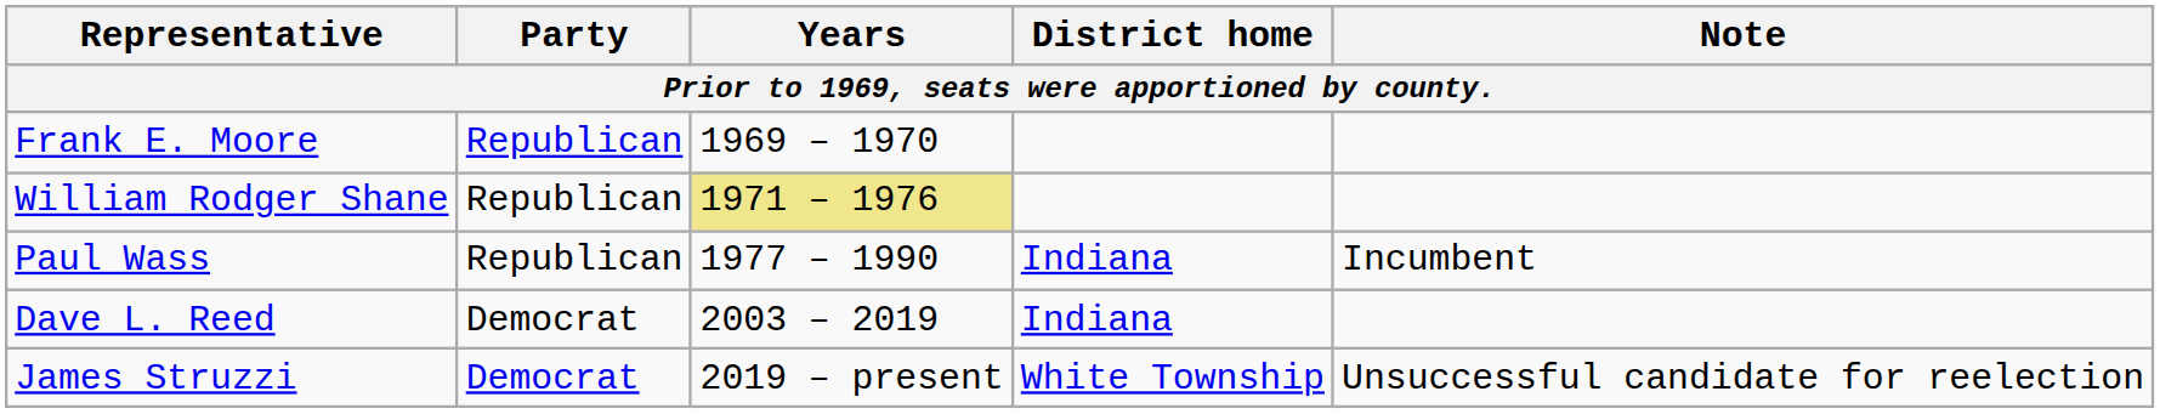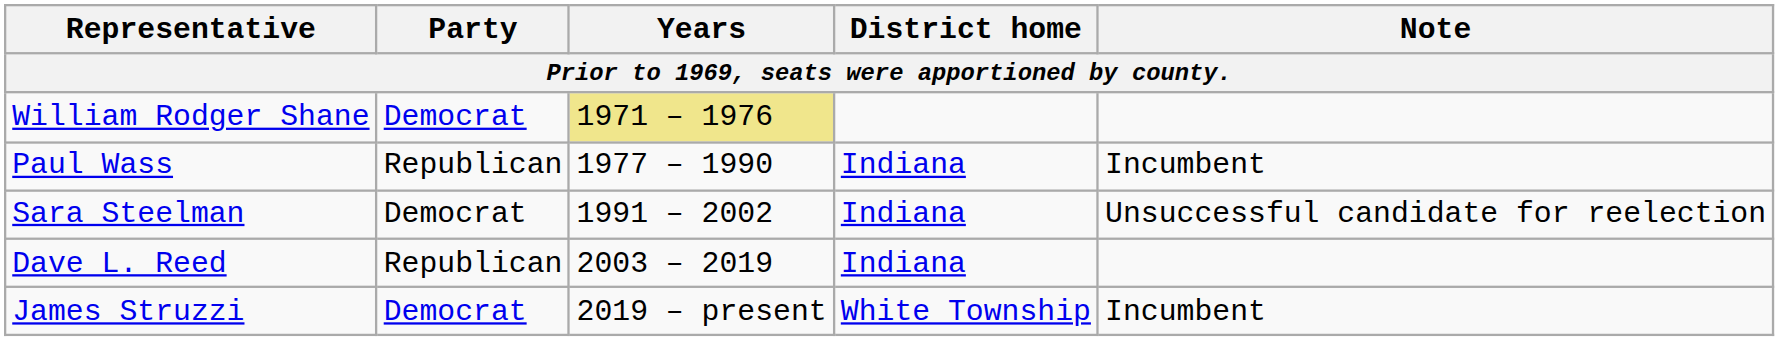 <table class=wikitable>
 <tr valign=bottom>
 <th>Representative</th>
 <th>Party</th>
 <th>Years</th>
 <th>District home</th>
 <th>Note</th>
 </tr>
 <tr>
 <th colspan=5 style="font-size: 80%;"><em>Prior to 1969, seats were apportioned by county.</em></th>
 </tr>
 <tr>
-<td><a href='#'>Frank E. Moore</a></td>
-<td><a href='#'>Republican</a></td>
-<td>1969 – 1970</td>
-<td></td>
-<td></td>
-</tr>
-<tr>
 <td><a href='#'>William Rodger Shane</a></td>
-<td>Republican</td>
+<td><a href='#'>Democrat</a></td>
 <td style="background: khaki;">1971 – 1976</td>
 <td></td>
 <td></td>
 </tr>
 <tr>
 <td><a href='#'>Paul Wass</a></td>
 <td>Republican</td>
 <td>1977 – 1990</td>
 <td><a href='#'>Indiana</a></td>
 <td>Incumbent</td>
 </tr>
 <tr>
+<td><a href='#'>Sara Steelman</a></td>
+<td>Democrat</td>
+<td>1991 – 2002</td>
+<td><a href='#'>Indiana</a></td>
+<td>Unsuccessful candidate for reelection</td>
+</tr>
+<tr>
 <td><a href='#'>Dave L. Reed</a></td>
-<td>Democrat</td>
+<td>Republican</td>
 <td>2003 – 2019</td>
 <td><a href='#'>Indiana</a></td>
 <td></td>
 </tr>
 <tr>
 <td><a href='#'>James Struzzi</a></td>
 <td><a href='#'>Democrat</a></td>
 <td>2019 – present</td>
 <td><a href='#'>White Township</a></td>
-<td>Unsuccessful candidate for reelection</td>
+<td>Incumbent</td>
 </tr>
 </table>
